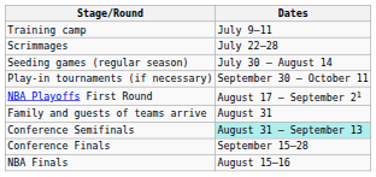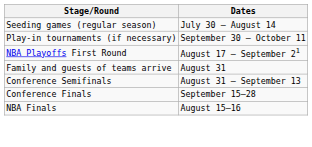 <table class="wikitable">
 <tr>
 <th>Stage/Round</th>
 <th>Dates</th>
-</tr>
-<tr>
-<td>Training camp</td>
-<td>July 9–11</td>
-</tr>
-<tr>
-<td>Scrimmages</td>
-<td>July 22–28</td>
 </tr>
 <tr>
 <td>Seeding games (regular season)</td>
 <td>July 30 – August 14</td>
 </tr>
 <tr>
 <td>Play-in tournaments (if necessary)</td>
 <td>September 30 – October 11</td>
 </tr>
 <tr>
 <td><a href='#'>NBA Playoffs</a> First Round</td>
 <td>August 17 – September 2<sup>1</sup></td>
 </tr>
 <tr>
 <td>Family and guests of teams arrive</td>
 <td>August 31</td>
 </tr>
 <tr>
 <td>Conference Semifinals</td>
-<td style="background: paleturquoise;">August 31 – September 13</td>
+<td>August 31 – September 13</td>
 </tr>
 <tr>
 <td>Conference Finals</td>
 <td>September 15–28</td>
 </tr>
 <tr>
 <td>NBA Finals</td>
 <td>August 15–16</td>
 </tr>
 </table>
